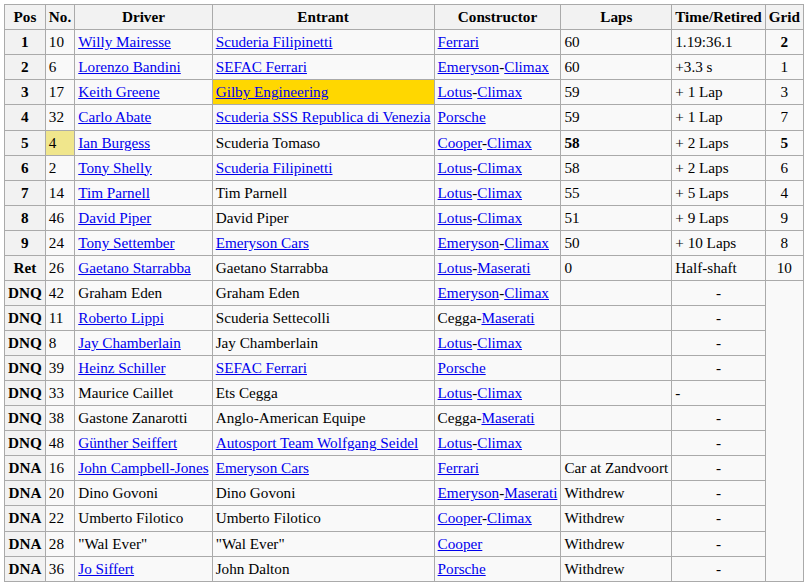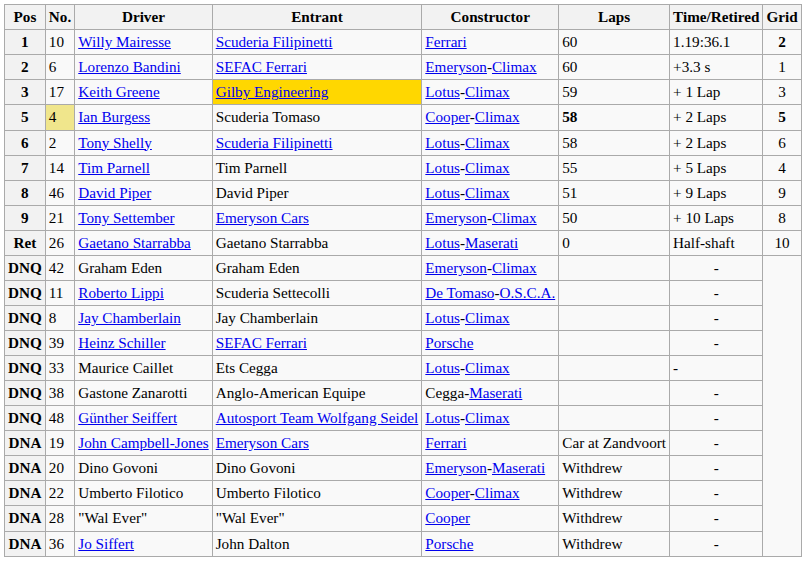 <table class="wikitable" style="font-size: 95%;">
 <tr>
 <th>Pos</th>
 <th>No.</th>
 <th>Driver</th>
 <th>Entrant</th>
 <th>Constructor</th>
 <th>Laps</th>
 <th>Time/Retired</th>
 <th>Grid</th>
 </tr>
 <tr>
 <th>1</th>
 <td>10</td>
 <td> <a href='#'>Willy Mairesse</a></td>
 <td><a href='#'>Scuderia Filipinetti</a></td>
 <td><a href='#'>Ferrari</a></td>
 <td>60</td>
 <td>1.19:36.1</td>
 <td style="text-align:center"><strong>2</strong></td>
 </tr>
 <tr>
 <th>2</th>
 <td>6</td>
 <td> <a href='#'>Lorenzo Bandini</a></td>
 <td><a href='#'>SEFAC Ferrari</a></td>
 <td><a href='#'>Emeryson</a>-<a href='#'>Climax</a></td>
 <td>60</td>
 <td>+3.3 s</td>
 <td style="text-align:center">1</td>
 </tr>
 <tr>
 <th>3</th>
 <td>17</td>
 <td> <a href='#'>Keith Greene</a></td>
 <td style="background: gold;"><a href='#'>Gilby Engineering</a></td>
 <td><a href='#'>Lotus</a>-<a href='#'>Climax</a></td>
 <td>59</td>
 <td>+ 1 Lap</td>
 <td style="text-align:center">3</td>
-</tr>
-<tr>
-<th>4</th>
-<td>32</td>
-<td> <a href='#'>Carlo Abate</a></td>
-<td><a href='#'>Scuderia SSS Republica di Venezia</a></td>
-<td><a href='#'>Porsche</a></td>
-<td>59</td>
-<td>+ 1 Lap</td>
-<td style="text-align:center">7</td>
 </tr>
 <tr>
 <th>5</th>
 <td style="background: khaki;">4</td>
 <td> <a href='#'>Ian Burgess</a></td>
 <td>Scuderia Tomaso</td>
 <td><a href='#'>Cooper</a>-<a href='#'>Climax</a></td>
 <td><strong>58</strong></td>
 <td>+ 2 Laps</td>
 <td style="text-align:center"><strong>5</strong></td>
 </tr>
 <tr>
 <th>6</th>
 <td>2</td>
 <td> <a href='#'>Tony Shelly</a></td>
 <td><a href='#'>Scuderia Filipinetti</a></td>
 <td><a href='#'>Lotus</a>-<a href='#'>Climax</a></td>
 <td>58</td>
 <td>+ 2 Laps</td>
 <td style="text-align:center">6</td>
 </tr>
 <tr>
 <th>7</th>
 <td>14</td>
 <td> <a href='#'>Tim Parnell</a></td>
 <td>Tim Parnell</td>
 <td><a href='#'>Lotus</a>-<a href='#'>Climax</a></td>
 <td>55</td>
 <td>+ 5 Laps</td>
 <td style="text-align:center">4</td>
 </tr>
 <tr>
 <th>8</th>
 <td>46</td>
 <td> <a href='#'>David Piper</a></td>
 <td>David Piper</td>
 <td><a href='#'>Lotus</a>-<a href='#'>Climax</a></td>
 <td>51</td>
 <td>+ 9 Laps</td>
 <td style="text-align:center">9</td>
 </tr>
 <tr>
 <th>9</th>
-<td>24</td>
+<td>21</td>
 <td> <a href='#'>Tony Settember</a></td>
 <td><a href='#'>Emeryson Cars</a></td>
 <td><a href='#'>Emeryson</a>-<a href='#'>Climax</a></td>
 <td>50</td>
 <td>+ 10 Laps</td>
 <td style="text-align:center">8</td>
 </tr>
 <tr>
 <th>Ret</th>
 <td>26</td>
 <td> <a href='#'>Gaetano Starrabba</a></td>
 <td>Gaetano Starrabba</td>
 <td><a href='#'>Lotus</a>-<a href='#'>Maserati</a></td>
 <td>0</td>
 <td>Half-shaft</td>
 <td style="text-align:center">10</td>
 </tr>
 <tr>
 <th>DNQ</th>
 <td>42</td>
 <td> Graham Eden</td>
 <td>Graham Eden</td>
 <td><a href='#'>Emeryson</a>-<a href='#'>Climax</a></td>
 <td></td>
 <td style="text-align:center">-</td>
 </tr>
 <tr>
 <th>DNQ</th>
 <td>11</td>
 <td> <a href='#'>Roberto Lippi</a></td>
 <td>Scuderia Settecolli</td>
-<td>Cegga-<a href='#'>Maserati</a></td>
+<td><a href='#'>De Tomaso</a>-<a href='#'>O.S.C.A.</a></td>
 <td></td>
 <td style="text-align:center">-</td>
 </tr>
 <tr>
 <th>DNQ</th>
 <td>8</td>
 <td> <a href='#'>Jay Chamberlain</a></td>
 <td>Jay Chamberlain</td>
 <td><a href='#'>Lotus</a>-<a href='#'>Climax</a></td>
 <td></td>
 <td style="text-align:center">-</td>
 </tr>
 <tr>
 <th>DNQ</th>
 <td>39</td>
 <td> <a href='#'>Heinz Schiller</a></td>
 <td><a href='#'>SEFAC Ferrari</a></td>
 <td><a href='#'>Porsche</a></td>
 <td></td>
 <td style="text-align:center">-</td>
 </tr>
 <tr>
 <th>DNQ</th>
 <td>33</td>
 <td> Maurice Caillet</td>
 <td>Ets Cegga</td>
 <td><a href='#'>Lotus</a>-<a href='#'>Climax</a></td>
 <td></td>
 <td style="text-align: centre">-</td>
 </tr>
 <tr>
 <th>DNQ</th>
 <td>38</td>
 <td> Gastone Zanarotti</td>
 <td>Anglo-American Equipe</td>
 <td>Cegga-<a href='#'>Maserati</a></td>
 <td></td>
 <td style="text-align:center">-</td>
 </tr>
 <tr>
 <th>DNQ</th>
 <td>48</td>
 <td> <a href='#'>Günther Seiffert</a></td>
 <td><a href='#'>Autosport Team Wolfgang Seidel</a></td>
 <td><a href='#'>Lotus</a>-<a href='#'>Climax</a></td>
 <td></td>
 <td style="text-align:center">-</td>
 </tr>
 <tr>
 <th>DNA</th>
-<td>16</td>
+<td>19</td>
 <td> <a href='#'>John Campbell-Jones</a></td>
 <td><a href='#'>Emeryson Cars</a></td>
 <td><a href='#'>Ferrari</a></td>
 <td>Car at Zandvoort</td>
 <td style="text-align:center">-</td>
 </tr>
 <tr>
 <th>DNA</th>
 <td>20</td>
 <td> Dino Govoni</td>
 <td>Dino Govoni</td>
 <td><a href='#'>Emeryson</a>-<a href='#'>Maserati</a></td>
 <td>Withdrew</td>
 <td style="text-align:center">-</td>
 </tr>
 <tr>
 <th>DNA</th>
 <td>22</td>
 <td> Umberto Filotico</td>
 <td>Umberto Filotico</td>
 <td><a href='#'>Cooper</a>-<a href='#'>Climax</a></td>
 <td>Withdrew</td>
 <td style="text-align:center">-</td>
 </tr>
 <tr>
 <th>DNA</th>
 <td>28</td>
 <td> "Wal Ever"</td>
 <td>"Wal Ever"</td>
 <td><a href='#'>Cooper</a></td>
 <td>Withdrew</td>
 <td style="text-align:center">-</td>
 </tr>
 <tr>
 <th>DNA</th>
 <td>36</td>
 <td> <a href='#'>Jo Siffert</a></td>
 <td>John Dalton</td>
 <td><a href='#'>Porsche</a></td>
 <td>Withdrew</td>
 <td style="text-align:center">-</td>
 </tr>
 </table>
